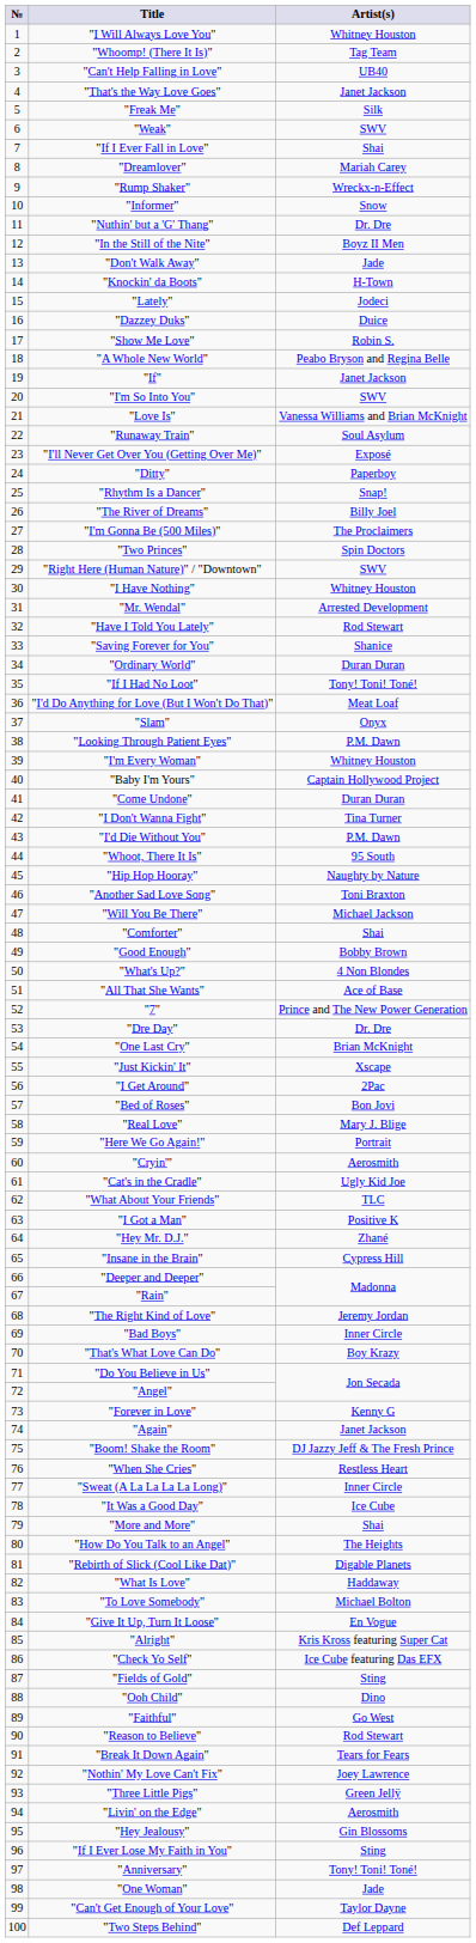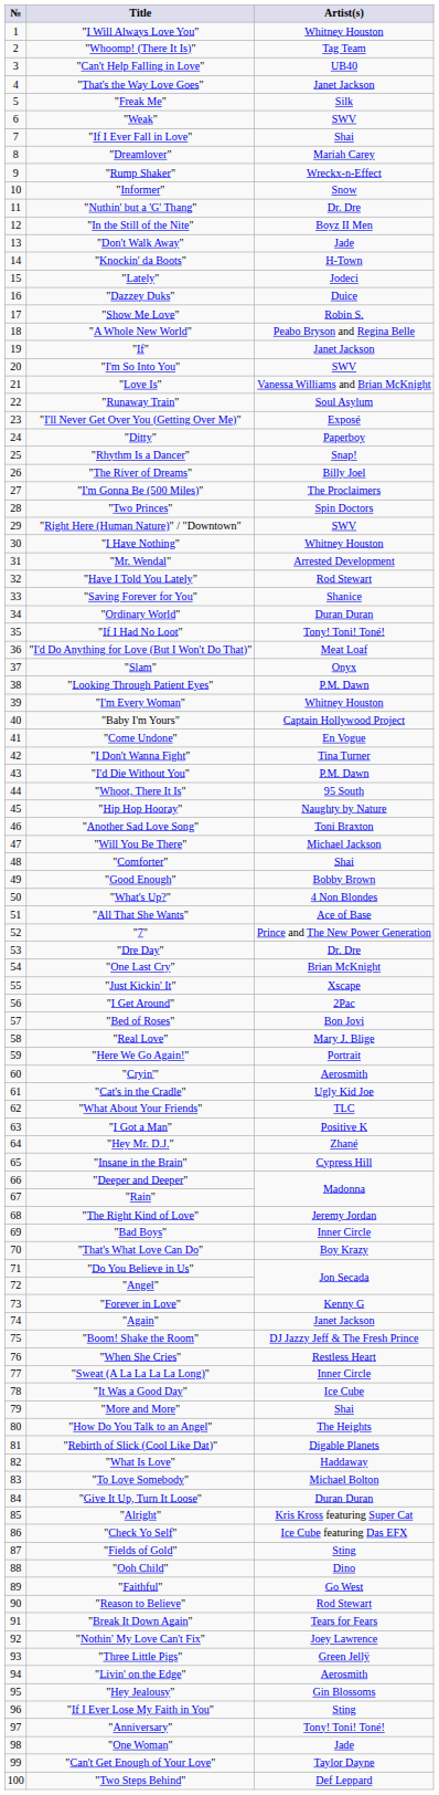 <table class="wikitable sortable" style="text-align: center">
 <tr>
 <th scope="col" style="background:#dde;">№</th>
 <th scope="col" style="background:#dde;">Title</th>
 <th scope="col" style="background:#dde;">Artist(s)</th>
 </tr>
 <tr>
 <td>1</td>
 <td>"<a href='#'>I Will Always Love You</a>"</td>
 <td><a href='#'>Whitney Houston</a></td>
 </tr>
 <tr>
 <td>2</td>
 <td>"<a href='#'>Whoomp! (There It Is)</a>"</td>
 <td><a href='#'>Tag Team</a></td>
 </tr>
 <tr>
 <td>3</td>
 <td>"<a href='#'>Can't Help Falling in Love</a>"</td>
 <td><a href='#'>UB40</a></td>
 </tr>
 <tr>
 <td>4</td>
 <td>"<a href='#'>That's the Way Love Goes</a>"</td>
 <td><a href='#'>Janet Jackson</a></td>
 </tr>
 <tr>
 <td>5</td>
 <td>"<a href='#'>Freak Me</a>"</td>
 <td><a href='#'>Silk</a></td>
 </tr>
 <tr>
 <td>6</td>
 <td>"<a href='#'>Weak</a>"</td>
 <td><a href='#'>SWV</a></td>
 </tr>
 <tr>
 <td>7</td>
 <td>"<a href='#'>If I Ever Fall in Love</a>"</td>
 <td><a href='#'>Shai</a></td>
 </tr>
 <tr>
 <td>8</td>
 <td>"<a href='#'>Dreamlover</a>"</td>
 <td><a href='#'>Mariah Carey</a></td>
 </tr>
 <tr>
 <td>9</td>
 <td>"<a href='#'>Rump Shaker</a>"</td>
 <td><a href='#'>Wreckx-n-Effect</a></td>
 </tr>
 <tr>
 <td>10</td>
 <td>"<a href='#'>Informer</a>"</td>
 <td><a href='#'>Snow</a></td>
 </tr>
 <tr>
 <td>11</td>
 <td>"<a href='#'>Nuthin' but a 'G' Thang</a>"</td>
 <td><a href='#'>Dr. Dre</a></td>
 </tr>
 <tr>
 <td>12</td>
 <td>"<a href='#'>In the Still of the Nite</a>"</td>
 <td><a href='#'>Boyz II Men</a></td>
 </tr>
 <tr>
 <td>13</td>
 <td>"<a href='#'>Don't Walk Away</a>"</td>
 <td><a href='#'>Jade</a></td>
 </tr>
 <tr>
 <td>14</td>
 <td>"<a href='#'>Knockin' da Boots</a>"</td>
 <td><a href='#'>H-Town</a></td>
 </tr>
 <tr>
 <td>15</td>
 <td>"<a href='#'>Lately</a>"</td>
 <td><a href='#'>Jodeci</a></td>
 </tr>
 <tr>
 <td>16</td>
 <td>"<a href='#'>Dazzey Duks</a>"</td>
 <td><a href='#'>Duice</a></td>
 </tr>
 <tr>
 <td>17</td>
 <td>"<a href='#'>Show Me Love</a>"</td>
 <td><a href='#'>Robin S.</a></td>
 </tr>
 <tr>
 <td>18</td>
 <td>"<a href='#'>A Whole New World</a>"</td>
 <td><a href='#'>Peabo Bryson</a> and <a href='#'>Regina Belle</a></td>
 </tr>
 <tr>
 <td>19</td>
 <td>"<a href='#'>If</a>"</td>
 <td><a href='#'>Janet Jackson</a></td>
 </tr>
 <tr>
 <td>20</td>
 <td>"<a href='#'>I'm So Into You</a>"</td>
 <td><a href='#'>SWV</a></td>
 </tr>
 <tr>
 <td>21</td>
 <td>"<a href='#'>Love Is</a>"</td>
 <td><a href='#'>Vanessa Williams</a> and <a href='#'>Brian McKnight</a></td>
 </tr>
 <tr>
 <td>22</td>
 <td>"<a href='#'>Runaway Train</a>"</td>
 <td><a href='#'>Soul Asylum</a></td>
 </tr>
 <tr>
 <td>23</td>
 <td>"<a href='#'>I'll Never Get Over You (Getting Over Me)</a>"</td>
 <td><a href='#'>Exposé</a></td>
 </tr>
 <tr>
 <td>24</td>
 <td>"<a href='#'>Ditty</a>"</td>
 <td><a href='#'>Paperboy</a></td>
 </tr>
 <tr>
 <td>25</td>
 <td>"<a href='#'>Rhythm Is a Dancer</a>"</td>
 <td><a href='#'>Snap!</a></td>
 </tr>
 <tr>
 <td>26</td>
 <td>"<a href='#'>The River of Dreams</a>"</td>
 <td><a href='#'>Billy Joel</a></td>
 </tr>
 <tr>
 <td>27</td>
 <td>"<a href='#'>I'm Gonna Be (500 Miles)</a>"</td>
 <td><a href='#'>The Proclaimers</a></td>
 </tr>
 <tr>
 <td>28</td>
 <td>"<a href='#'>Two Princes</a>"</td>
 <td><a href='#'>Spin Doctors</a></td>
 </tr>
 <tr>
 <td>29</td>
 <td>"<a href='#'>Right Here (Human Nature)</a>" / "Downtown"</td>
 <td><a href='#'>SWV</a></td>
 </tr>
 <tr>
 <td>30</td>
 <td>"<a href='#'>I Have Nothing</a>"</td>
 <td><a href='#'>Whitney Houston</a></td>
 </tr>
 <tr>
 <td>31</td>
 <td>"<a href='#'>Mr. Wendal</a>"</td>
 <td><a href='#'>Arrested Development</a></td>
 </tr>
 <tr>
 <td>32</td>
 <td>"<a href='#'>Have I Told You Lately</a>"</td>
 <td><a href='#'>Rod Stewart</a></td>
 </tr>
 <tr>
 <td>33</td>
 <td>"<a href='#'>Saving Forever for You</a>"</td>
 <td><a href='#'>Shanice</a></td>
 </tr>
 <tr>
 <td>34</td>
 <td>"<a href='#'>Ordinary World</a>"</td>
 <td><a href='#'>Duran Duran</a></td>
 </tr>
 <tr>
 <td>35</td>
 <td>"<a href='#'>If I Had No Loot</a>"</td>
 <td><a href='#'>Tony! Toni! Toné!</a></td>
 </tr>
 <tr>
 <td>36</td>
 <td>"<a href='#'>I'd Do Anything for Love (But I Won't Do That)</a>"</td>
 <td><a href='#'>Meat Loaf</a></td>
 </tr>
 <tr>
 <td>37</td>
 <td>"<a href='#'>Slam</a>"</td>
 <td><a href='#'>Onyx</a></td>
 </tr>
 <tr>
 <td>38</td>
 <td>"<a href='#'>Looking Through Patient Eyes</a>"</td>
 <td><a href='#'>P.M. Dawn</a></td>
 </tr>
 <tr>
 <td>39</td>
 <td>"<a href='#'>I'm Every Woman</a>"</td>
 <td><a href='#'>Whitney Houston</a></td>
 </tr>
 <tr>
 <td>40</td>
 <td>"Baby I'm Yours"</td>
 <td><a href='#'>Captain Hollywood Project</a></td>
 </tr>
 <tr>
 <td>41</td>
 <td>"<a href='#'>Come Undone</a>"</td>
-<td><a href='#'>Duran Duran</a></td>
+<td><a href='#'>En Vogue</a></td>
 </tr>
 <tr>
 <td>42</td>
 <td>"<a href='#'>I Don't Wanna Fight</a>"</td>
 <td><a href='#'>Tina Turner</a></td>
 </tr>
 <tr>
 <td>43</td>
 <td>"<a href='#'>I'd Die Without You</a>"</td>
 <td><a href='#'>P.M. Dawn</a></td>
 </tr>
 <tr>
 <td>44</td>
 <td>"<a href='#'>Whoot, There It Is</a>"</td>
 <td><a href='#'>95 South</a></td>
 </tr>
 <tr>
 <td>45</td>
 <td>"<a href='#'>Hip Hop Hooray</a>"</td>
 <td><a href='#'>Naughty by Nature</a></td>
 </tr>
 <tr>
 <td>46</td>
 <td>"<a href='#'>Another Sad Love Song</a>"</td>
 <td><a href='#'>Toni Braxton</a></td>
 </tr>
 <tr>
 <td>47</td>
 <td>"<a href='#'>Will You Be There</a>"</td>
 <td><a href='#'>Michael Jackson</a></td>
 </tr>
 <tr>
 <td>48</td>
 <td>"<a href='#'>Comforter</a>"</td>
 <td><a href='#'>Shai</a></td>
 </tr>
 <tr>
 <td>49</td>
 <td>"<a href='#'>Good Enough</a>"</td>
 <td><a href='#'>Bobby Brown</a></td>
 </tr>
 <tr>
 <td>50</td>
 <td>"<a href='#'>What's Up?</a>"</td>
 <td><a href='#'>4 Non Blondes</a></td>
 </tr>
 <tr>
 <td>51</td>
 <td>"<a href='#'>All That She Wants</a>"</td>
 <td><a href='#'>Ace of Base</a></td>
 </tr>
 <tr>
 <td>52</td>
 <td>"<a href='#'>7</a>"</td>
 <td><a href='#'>Prince</a> and <a href='#'>The New Power Generation</a></td>
 </tr>
 <tr>
 <td>53</td>
 <td>"<a href='#'>Dre Day</a>"</td>
 <td><a href='#'>Dr. Dre</a></td>
 </tr>
 <tr>
 <td>54</td>
 <td>"<a href='#'>One Last Cry</a>"</td>
 <td><a href='#'>Brian McKnight</a></td>
 </tr>
 <tr>
 <td>55</td>
 <td>"<a href='#'>Just Kickin' It</a>"</td>
 <td><a href='#'>Xscape</a></td>
 </tr>
 <tr>
 <td>56</td>
 <td>"<a href='#'>I Get Around</a>"</td>
 <td><a href='#'>2Pac</a></td>
 </tr>
 <tr>
 <td>57</td>
 <td>"<a href='#'>Bed of Roses</a>"</td>
 <td><a href='#'>Bon Jovi</a></td>
 </tr>
 <tr>
 <td>58</td>
 <td>"<a href='#'>Real Love</a>"</td>
 <td><a href='#'>Mary J. Blige</a></td>
 </tr>
 <tr>
 <td>59</td>
 <td>"<a href='#'>Here We Go Again!</a>"</td>
 <td><a href='#'>Portrait</a></td>
 </tr>
 <tr>
 <td>60</td>
 <td>"<a href='#'>Cryin'</a>"</td>
 <td><a href='#'>Aerosmith</a></td>
 </tr>
 <tr>
 <td>61</td>
 <td>"<a href='#'>Cat's in the Cradle</a>"</td>
 <td><a href='#'>Ugly Kid Joe</a></td>
 </tr>
 <tr>
 <td>62</td>
 <td>"<a href='#'>What About Your Friends</a>"</td>
 <td><a href='#'>TLC</a></td>
 </tr>
 <tr>
 <td>63</td>
 <td>"<a href='#'>I Got a Man</a>"</td>
 <td><a href='#'>Positive K</a></td>
 </tr>
 <tr>
 <td>64</td>
 <td>"<a href='#'>Hey Mr. D.J.</a>"</td>
 <td><a href='#'>Zhané</a></td>
 </tr>
 <tr>
 <td>65</td>
 <td>"<a href='#'>Insane in the Brain</a>"</td>
 <td><a href='#'>Cypress Hill</a></td>
 </tr>
 <tr>
 <td>66</td>
 <td>"<a href='#'>Deeper and Deeper</a>"</td>
 <td rowspan="2"><a href='#'>Madonna</a></td>
 </tr>
 <tr>
 <td>67</td>
 <td>"<a href='#'>Rain</a>"</td>
 </tr>
 <tr>
 <td>68</td>
 <td>"<a href='#'>The Right Kind of Love</a>"</td>
 <td><a href='#'>Jeremy Jordan</a></td>
 </tr>
 <tr>
 <td>69</td>
 <td>"<a href='#'>Bad Boys</a>"</td>
 <td><a href='#'>Inner Circle</a></td>
 </tr>
 <tr>
 <td>70</td>
 <td>"<a href='#'>That's What Love Can Do</a>"</td>
 <td><a href='#'>Boy Krazy</a></td>
 </tr>
 <tr>
 <td>71</td>
 <td>"<a href='#'>Do You Believe in Us</a>"</td>
 <td rowspan="2"><a href='#'>Jon Secada</a></td>
 </tr>
 <tr>
 <td>72</td>
 <td>"<a href='#'>Angel</a>"</td>
 </tr>
 <tr>
 <td>73</td>
 <td>"<a href='#'>Forever in Love</a>"</td>
 <td><a href='#'>Kenny G</a></td>
 </tr>
 <tr>
 <td>74</td>
 <td>"<a href='#'>Again</a>"</td>
 <td><a href='#'>Janet Jackson</a></td>
 </tr>
 <tr>
 <td>75</td>
 <td>"<a href='#'>Boom! Shake the Room</a>"</td>
 <td><a href='#'>DJ Jazzy Jeff & The Fresh Prince</a></td>
 </tr>
 <tr>
 <td>76</td>
 <td>"<a href='#'>When She Cries</a>"</td>
 <td><a href='#'>Restless Heart</a></td>
 </tr>
 <tr>
 <td>77</td>
 <td>"<a href='#'>Sweat (A La La La La Long)</a>"</td>
 <td><a href='#'>Inner Circle</a></td>
 </tr>
 <tr>
 <td>78</td>
 <td>"<a href='#'>It Was a Good Day</a>"</td>
 <td><a href='#'>Ice Cube</a></td>
 </tr>
 <tr>
 <td>79</td>
 <td>"<a href='#'>More and More</a>"</td>
 <td><a href='#'>Shai</a></td>
 </tr>
 <tr>
 <td>80</td>
 <td>"<a href='#'>How Do You Talk to an Angel</a>"</td>
 <td><a href='#'>The Heights</a></td>
 </tr>
 <tr>
 <td>81</td>
 <td>"<a href='#'>Rebirth of Slick (Cool Like Dat)</a>"</td>
 <td><a href='#'>Digable Planets</a></td>
 </tr>
 <tr>
 <td>82</td>
 <td>"<a href='#'>What Is Love</a>"</td>
 <td><a href='#'>Haddaway</a></td>
 </tr>
 <tr>
 <td>83</td>
 <td>"<a href='#'>To Love Somebody</a>"</td>
 <td><a href='#'>Michael Bolton</a></td>
 </tr>
 <tr>
 <td>84</td>
 <td>"<a href='#'>Give It Up, Turn It Loose</a>"</td>
-<td><a href='#'>En Vogue</a></td>
+<td><a href='#'>Duran Duran</a></td>
 </tr>
 <tr>
 <td>85</td>
 <td>"<a href='#'>Alright</a>"</td>
 <td><a href='#'>Kris Kross</a> featuring <a href='#'>Super Cat</a></td>
 </tr>
 <tr>
 <td>86</td>
 <td>"<a href='#'>Check Yo Self</a>"</td>
 <td><a href='#'>Ice Cube</a> featuring <a href='#'>Das EFX</a></td>
 </tr>
 <tr>
 <td>87</td>
 <td>"<a href='#'>Fields of Gold</a>"</td>
 <td><a href='#'>Sting</a></td>
 </tr>
 <tr>
 <td>88</td>
 <td>"<a href='#'>Ooh Child</a>"</td>
 <td><a href='#'>Dino</a></td>
 </tr>
 <tr>
 <td>89</td>
 <td>"<a href='#'>Faithful</a>"</td>
 <td><a href='#'>Go West</a></td>
 </tr>
 <tr>
 <td>90</td>
 <td>"<a href='#'>Reason to Believe</a>"</td>
 <td><a href='#'>Rod Stewart</a></td>
 </tr>
 <tr>
 <td>91</td>
 <td>"<a href='#'>Break It Down Again</a>"</td>
 <td><a href='#'>Tears for Fears</a></td>
 </tr>
 <tr>
 <td>92</td>
 <td>"<a href='#'>Nothin' My Love Can't Fix</a>"</td>
 <td><a href='#'>Joey Lawrence</a></td>
 </tr>
 <tr>
 <td>93</td>
 <td>"<a href='#'>Three Little Pigs</a>"</td>
 <td><a href='#'>Green Jellÿ</a></td>
 </tr>
 <tr>
 <td>94</td>
 <td>"<a href='#'>Livin' on the Edge</a>"</td>
 <td><a href='#'>Aerosmith</a></td>
 </tr>
 <tr>
 <td>95</td>
 <td>"<a href='#'>Hey Jealousy</a>"</td>
 <td><a href='#'>Gin Blossoms</a></td>
 </tr>
 <tr>
 <td>96</td>
 <td>"<a href='#'>If I Ever Lose My Faith in You</a>"</td>
 <td><a href='#'>Sting</a></td>
 </tr>
 <tr>
 <td>97</td>
 <td>"<a href='#'>Anniversary</a>"</td>
 <td><a href='#'>Tony! Toni! Toné!</a></td>
 </tr>
 <tr>
 <td>98</td>
 <td>"<a href='#'>One Woman</a>"</td>
 <td><a href='#'>Jade</a></td>
 </tr>
 <tr>
 <td>99</td>
 <td>"<a href='#'>Can't Get Enough of Your Love</a>"</td>
 <td><a href='#'>Taylor Dayne</a></td>
 </tr>
 <tr>
 <td>100</td>
 <td>"<a href='#'>Two Steps Behind</a>"</td>
 <td><a href='#'>Def Leppard</a></td>
 </tr>
 </table>
